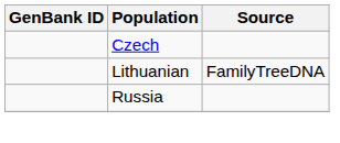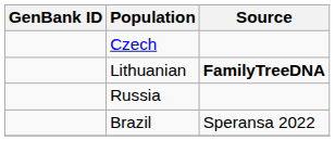 <table class="wikitable sortable">
 <tr>
 <th scope="col">GenBank ID</th>
 <th scope="col">Population</th>
 <th scope="col">Source</th>
 </tr>
 <tr>
 <td></td>
 <td><a href='#'>Czech</a></td>
 <td></td>
 </tr>
 <tr>
 <td></td>
 <td>Lithuanian</td>
-<td>FamilyTreeDNA</td>
+<td><strong>FamilyTreeDNA</strong></td>
 </tr>
 <tr>
 <td></td>
 <td>Russia</td>
 <td></td>
 </tr>
 <tr>
+<td></td>
+<td>Brazil</td>
+<td>Speransa 2022</td>
+</tr>
+<tr>
 </tr>
 </table>
